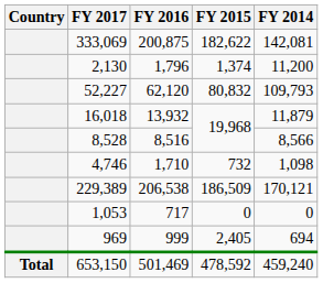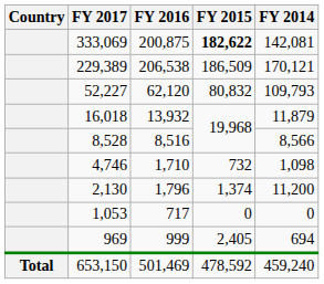 <table class="wikitable collapsible" style="text-align: right;">
 <tr>
 <th scope="col">Country</th>
 <th scope="col">FY 2017</th>
 <th scope="col">FY 2016</th>
 <th scope="col">FY 2015</th>
 <th scope="col">FY 2014</th>
 </tr>
 <tr>
 <th scope="row" style="text-align: left;"></th>
 <td>  333,069</td>
 <td>  200,875</td>
-<td>  182,622</td>
+<td><strong>  182,622</strong></td>
 <td>  142,081</td>
 </tr>
 <tr>
 <th scope="row" style="text-align: left;"></th>
-<td>  2,130</td>
-<td>  1,796</td>
-<td>  1,374</td>
-<td>  11,200</td>
+<td>  229,389</td>
+<td>  206,538</td>
+<td>  186,509</td>
+<td>  170,121</td>
 </tr>
 <tr>
 <th scope="row" style="text-align: left;"></th>
 <td>  52,227</td>
 <td>  62,120</td>
 <td>  80,832</td>
 <td>  109,793</td>
 </tr>
 <tr>
 <th scope="row" style="text-align: left;"></th>
 <td>  16,018</td>
 <td>  13,932</td>
 <td rowspan="2"> 19,968</td>
 <td>  11,879</td>
 </tr>
 <tr>
 <th scope="row" style="text-align: left;"></th>
 <td>  8,528</td>
 <td>  8,516</td>
 <td>  8,566</td>
 </tr>
 <tr>
 <th scope="row" style="text-align: left;"></th>
 <td>  4,746</td>
 <td>  1,710</td>
 <td>  732</td>
 <td>  1,098</td>
 </tr>
 <tr>
 <th scope="row" style="text-align: left;"></th>
-<td>  229,389</td>
-<td>  206,538</td>
-<td>  186,509</td>
-<td>  170,121</td>
+<td>  2,130</td>
+<td>  1,796</td>
+<td>  1,374</td>
+<td>  11,200</td>
 </tr>
 <tr>
 <th scope="row" style="text-align: left;"></th>
 <td>  1,053</td>
 <td>  717</td>
 <td> 0</td>
 <td> 0</td>
 </tr>
 <tr>
 <th scope="row" style="text-align: left;"></th>
 <td>  969</td>
 <td>  999</td>
 <td>  2,405</td>
 <td>  694</td>
 </tr>
 <tr style="border-top:3px solid green">
 <th scope="row">Total</th>
 <td>  653,150</td>
 <td>  501,469</td>
 <td>  478,592</td>
 <td>  459,240</td>
 </tr>
 </table>
